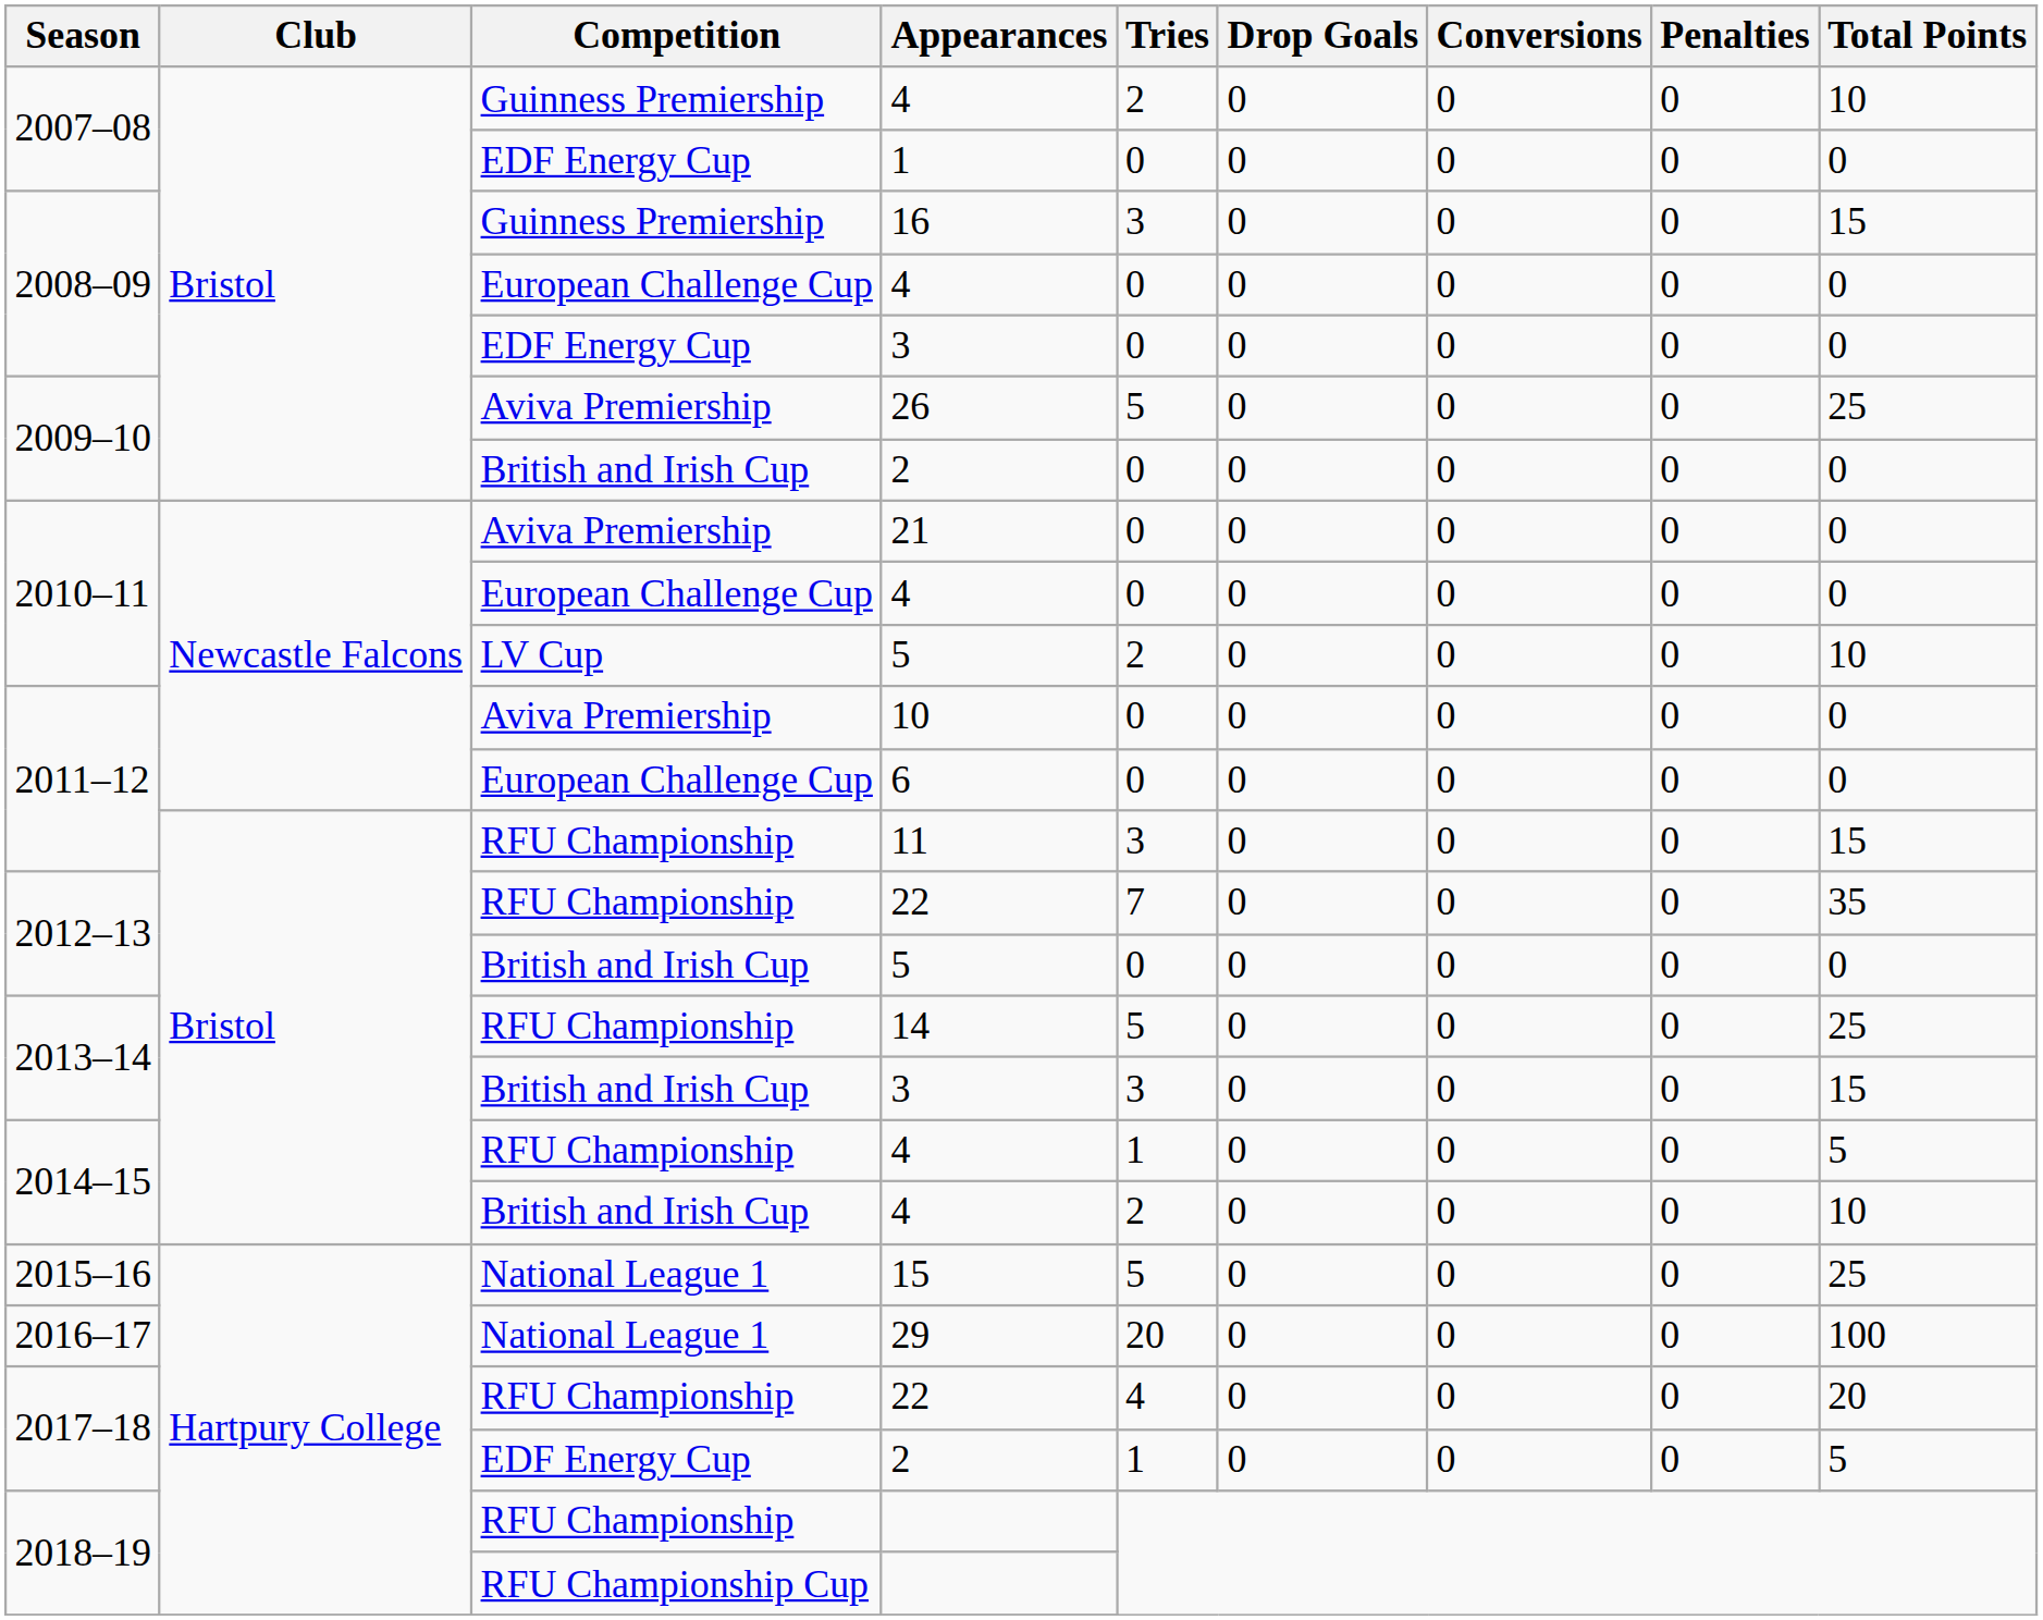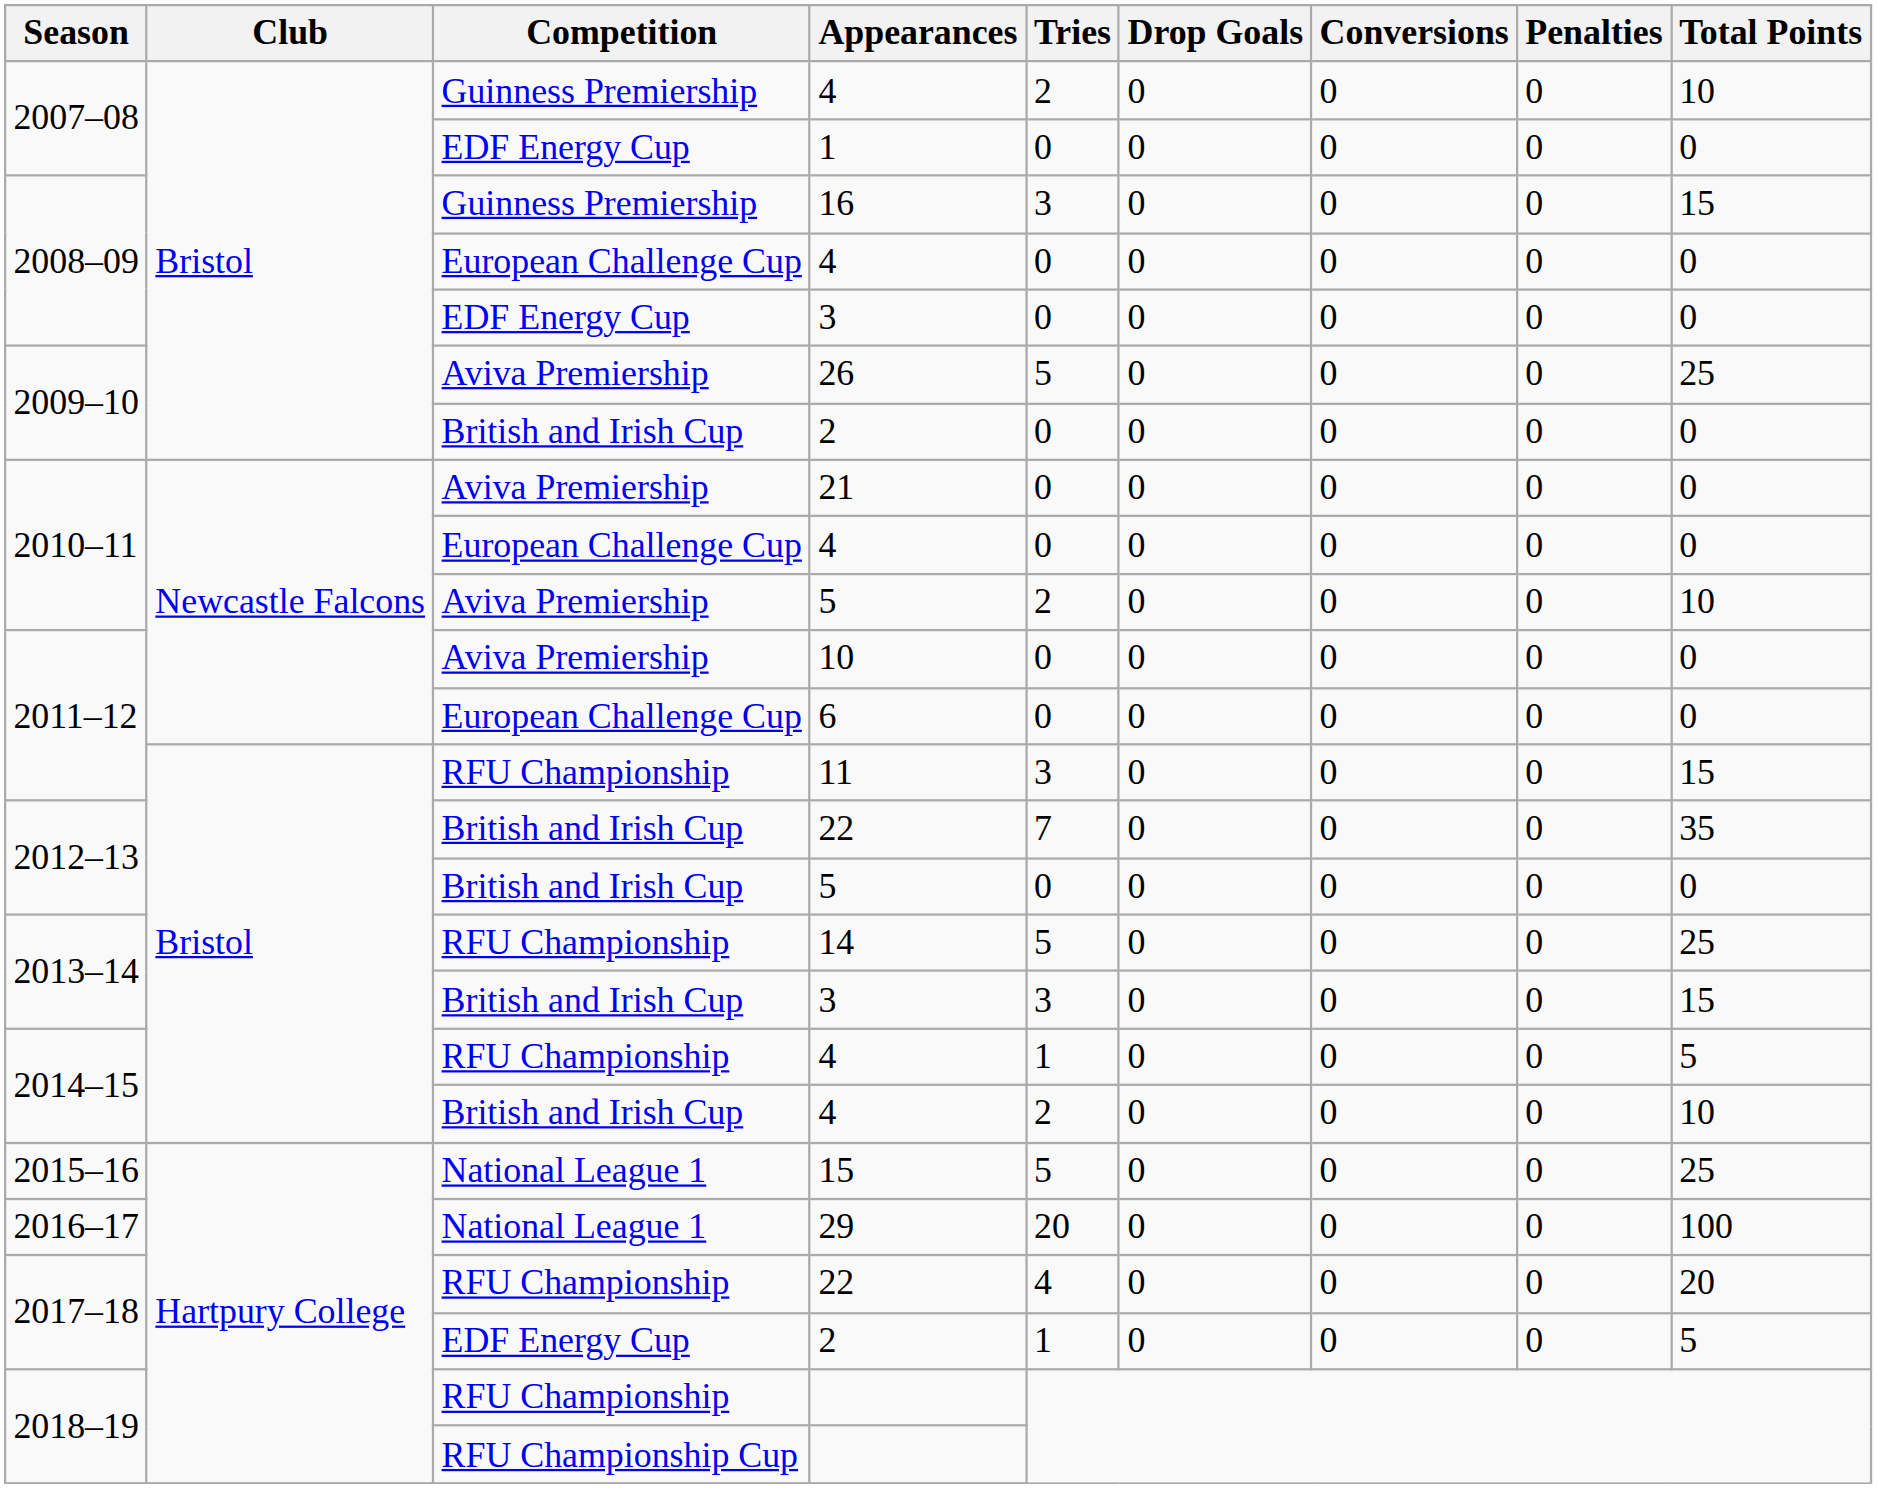 <table class="wikitable sortable">
 <tr>
 <th>Season</th>
 <th>Club</th>
 <th>Competition</th>
 <th>Appearances</th>
 <th>Tries</th>
 <th>Drop Goals</th>
 <th>Conversions</th>
 <th>Penalties</th>
 <th>Total Points</th>
 </tr>
 <tr>
 <td rowspan=2 align=left>2007–08</td>
 <td rowspan=7 align=left><a href='#'>Bristol</a></td>
 <td><a href='#'>Guinness Premiership</a></td>
 <td>4</td>
 <td>2</td>
 <td>0</td>
 <td>0</td>
 <td>0</td>
 <td>10</td>
 </tr>
 <tr>
 <td><a href='#'>EDF Energy Cup</a></td>
 <td>1</td>
 <td>0</td>
 <td>0</td>
 <td>0</td>
 <td>0</td>
 <td>0</td>
 </tr>
 <tr>
 <td rowspan=3 align=left>2008–09</td>
 <td><a href='#'>Guinness Premiership</a></td>
 <td>16</td>
 <td>3</td>
 <td>0</td>
 <td>0</td>
 <td>0</td>
 <td>15</td>
 </tr>
 <tr>
 <td><a href='#'>European Challenge Cup</a></td>
 <td>4</td>
 <td>0</td>
 <td>0</td>
 <td>0</td>
 <td>0</td>
 <td>0</td>
 </tr>
 <tr>
 <td><a href='#'>EDF Energy Cup</a></td>
 <td>3</td>
 <td>0</td>
 <td>0</td>
 <td>0</td>
 <td>0</td>
 <td>0</td>
 </tr>
 <tr>
 <td rowspan=2 align=left>2009–10</td>
 <td><a href='#'>Aviva Premiership</a></td>
 <td>26</td>
 <td>5</td>
 <td>0</td>
 <td>0</td>
 <td>0</td>
 <td>25</td>
 </tr>
 <tr>
 <td><a href='#'>British and Irish Cup</a></td>
 <td>2</td>
 <td>0</td>
 <td>0</td>
 <td>0</td>
 <td>0</td>
 <td>0</td>
 </tr>
 <tr>
 <td rowspan=3 align=left>2010–11</td>
 <td rowspan=5 align=left><a href='#'>Newcastle Falcons</a></td>
 <td><a href='#'>Aviva Premiership</a></td>
 <td>21</td>
 <td>0</td>
 <td>0</td>
 <td>0</td>
 <td>0</td>
 <td>0</td>
 </tr>
 <tr>
 <td><a href='#'>European Challenge Cup</a></td>
 <td>4</td>
 <td>0</td>
 <td>0</td>
 <td>0</td>
 <td>0</td>
 <td>0</td>
 </tr>
 <tr>
-<td><a href='#'>LV Cup</a></td>
+<td><a href='#'>Aviva Premiership</a></td>
 <td>5</td>
 <td>2</td>
 <td>0</td>
 <td>0</td>
 <td>0</td>
 <td>10</td>
 </tr>
 <tr>
 <td rowspan=3 align=left>2011–12</td>
 <td><a href='#'>Aviva Premiership</a></td>
 <td>10</td>
 <td>0</td>
 <td>0</td>
 <td>0</td>
 <td>0</td>
 <td>0</td>
 </tr>
 <tr>
 <td><a href='#'>European Challenge Cup</a></td>
 <td>6</td>
 <td>0</td>
 <td>0</td>
 <td>0</td>
 <td>0</td>
 <td>0</td>
 </tr>
 <tr>
 <td rowspan=7 align=left><a href='#'>Bristol</a></td>
 <td><a href='#'>RFU Championship</a></td>
 <td>11</td>
 <td>3</td>
 <td>0</td>
 <td>0</td>
 <td>0</td>
 <td>15</td>
 </tr>
 <tr>
 <td rowspan=2 align=left>2012–13</td>
-<td><a href='#'>RFU Championship</a></td>
+<td><a href='#'>British and Irish Cup</a></td>
 <td>22</td>
 <td>7</td>
 <td>0</td>
 <td>0</td>
 <td>0</td>
 <td>35</td>
 </tr>
 <tr>
 <td><a href='#'>British and Irish Cup</a></td>
 <td>5</td>
 <td>0</td>
 <td>0</td>
 <td>0</td>
 <td>0</td>
 <td>0</td>
 </tr>
 <tr>
 <td rowspan=2 align=left>2013–14</td>
 <td><a href='#'>RFU Championship</a></td>
 <td>14</td>
 <td>5</td>
 <td>0</td>
 <td>0</td>
 <td>0</td>
 <td>25</td>
 </tr>
 <tr>
 <td><a href='#'>British and Irish Cup</a></td>
 <td>3</td>
 <td>3</td>
 <td>0</td>
 <td>0</td>
 <td>0</td>
 <td>15</td>
 </tr>
 <tr>
 <td rowspan=2 align=left>2014–15</td>
 <td><a href='#'>RFU Championship</a></td>
 <td>4</td>
 <td>1</td>
 <td>0</td>
 <td>0</td>
 <td>0</td>
 <td>5</td>
 </tr>
 <tr>
 <td><a href='#'>British and Irish Cup</a></td>
 <td>4</td>
 <td>2</td>
 <td>0</td>
 <td>0</td>
 <td>0</td>
 <td>10</td>
 </tr>
 <tr>
 <td rowspan=1 align=left>2015–16</td>
 <td rowspan=6 align=left><a href='#'>Hartpury College</a></td>
 <td><a href='#'>National League 1</a></td>
 <td>15</td>
 <td>5</td>
 <td>0</td>
 <td>0</td>
 <td>0</td>
 <td>25</td>
 </tr>
 <tr>
 <td rowspan=1 align=left>2016–17</td>
 <td><a href='#'>National League 1</a></td>
 <td>29</td>
 <td>20</td>
 <td>0</td>
 <td>0</td>
 <td>0</td>
 <td>100</td>
 </tr>
 <tr>
 <td rowspan=2 align=left>2017–18</td>
 <td><a href='#'>RFU Championship</a></td>
 <td>22</td>
 <td>4</td>
 <td>0</td>
 <td>0</td>
 <td>0</td>
 <td>20</td>
 </tr>
 <tr>
 <td><a href='#'>EDF Energy Cup</a></td>
 <td>2</td>
 <td>1</td>
 <td>0</td>
 <td>0</td>
 <td>0</td>
 <td>5</td>
 </tr>
 <tr>
 <td rowspan=2 align=left>2018–19</td>
 <td><a href='#'>RFU Championship</a></td>
 <td></td>
 </tr>
 <tr>
 <td><a href='#'>RFU Championship Cup</a></td>
 <td></td>
 </tr>
 <tr>
 </tr>
 </table>
